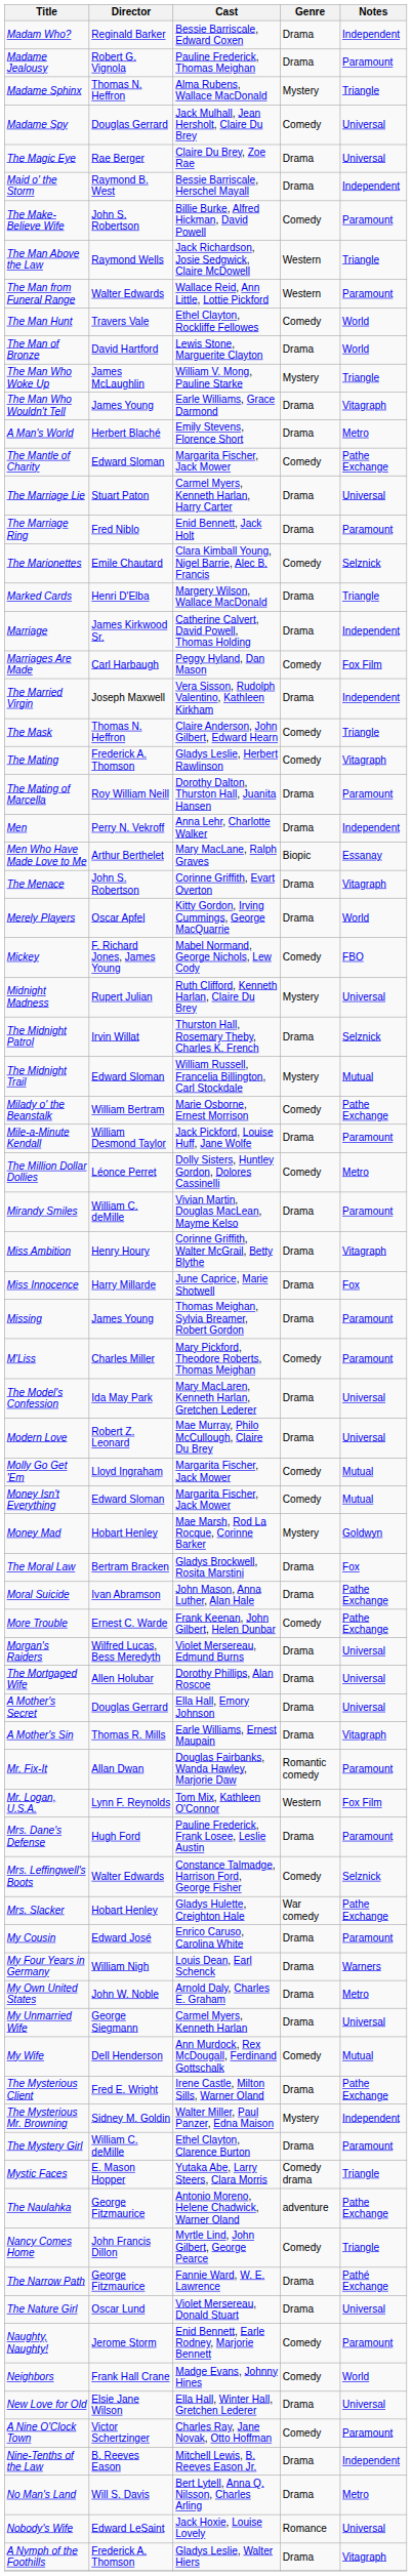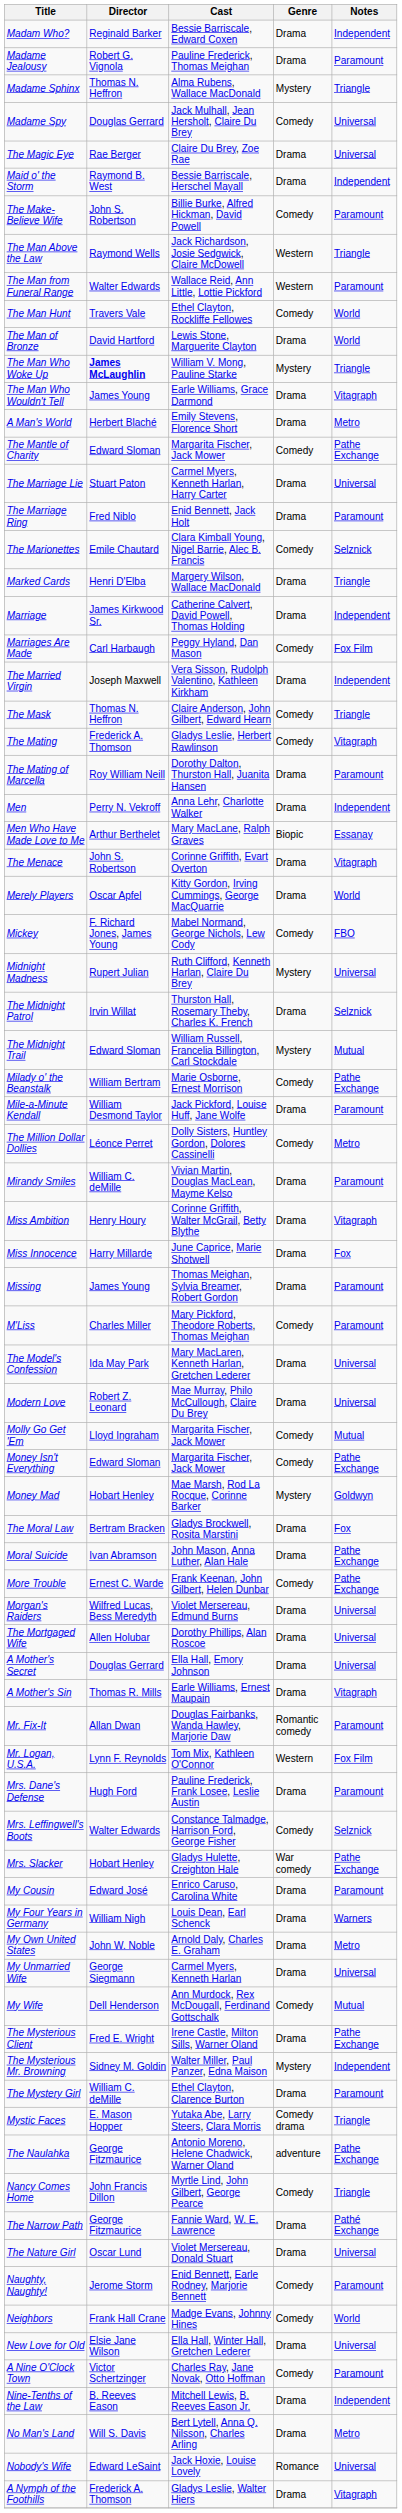 <table class="wikitable" width= "100%">
 <tr>
 <th>Title</th>
 <th>Director</th>
 <th>Cast</th>
 <th>Genre</th>
 <th>Notes</th>
 </tr>
 <tr>
 <td><em><a href='#'>Madam Who?</a></em></td>
 <td><a href='#'>Reginald Barker</a></td>
 <td><a href='#'>Bessie Barriscale</a>, <a href='#'>Edward Coxen</a></td>
 <td>Drama</td>
 <td><a href='#'>Independent</a></td>
 </tr>
 <tr>
 <td><em><a href='#'>Madame Jealousy </a></em></td>
 <td><a href='#'>Robert G. Vignola</a></td>
 <td><a href='#'>Pauline Frederick</a>, <a href='#'>Thomas Meighan</a></td>
 <td>Drama</td>
 <td><a href='#'>Paramount</a></td>
 </tr>
 <tr>
 <td><em><a href='#'>Madame Sphinx</a></em></td>
 <td><a href='#'>Thomas N. Heffron</a></td>
 <td><a href='#'>Alma Rubens</a>, <a href='#'>Wallace MacDonald</a></td>
 <td>Mystery</td>
 <td><a href='#'>Triangle</a></td>
 </tr>
 <tr>
 <td><em><a href='#'>Madame Spy</a></em></td>
 <td><a href='#'>Douglas Gerrard</a></td>
 <td><a href='#'>Jack Mulhall</a>, <a href='#'>Jean Hersholt</a>, <a href='#'>Claire Du Brey</a></td>
 <td>Comedy</td>
 <td><a href='#'>Universal</a></td>
 </tr>
 <tr>
 <td><em><a href='#'>The Magic Eye </a></em></td>
 <td><a href='#'>Rae Berger</a></td>
 <td><a href='#'>Claire Du Brey</a>, <a href='#'>Zoe Rae</a></td>
 <td>Drama</td>
 <td><a href='#'>Universal</a></td>
 </tr>
 <tr>
 <td><em><a href='#'>Maid o' the Storm </a></em></td>
 <td><a href='#'>Raymond B. West</a></td>
 <td><a href='#'>Bessie Barriscale</a>, <a href='#'>Herschel Mayall</a></td>
 <td>Drama</td>
 <td><a href='#'>Independent</a></td>
 </tr>
 <tr>
 <td><em><a href='#'>The Make-Believe Wife </a></em></td>
 <td><a href='#'>John S. Robertson</a></td>
 <td><a href='#'>Billie Burke</a>, <a href='#'>Alfred Hickman</a>, <a href='#'>David Powell</a></td>
 <td>Comedy</td>
 <td><a href='#'>Paramount</a></td>
 </tr>
 <tr>
 <td><em><a href='#'>The Man Above the Law </a></em></td>
 <td><a href='#'>Raymond Wells</a></td>
 <td><a href='#'>Jack Richardson</a>, <a href='#'>Josie Sedgwick</a>, <a href='#'>Claire McDowell</a></td>
 <td>Western</td>
 <td><a href='#'>Triangle</a></td>
 </tr>
 <tr>
 <td><em><a href='#'>The Man from Funeral Range </a></em></td>
 <td><a href='#'>Walter Edwards</a></td>
 <td><a href='#'>Wallace Reid</a>, <a href='#'>Ann Little</a>, <a href='#'>Lottie Pickford</a></td>
 <td>Western</td>
 <td><a href='#'>Paramount</a></td>
 </tr>
 <tr>
 <td><em><a href='#'>The Man Hunt </a></em></td>
 <td><a href='#'>Travers Vale</a></td>
 <td><a href='#'>Ethel Clayton</a>, <a href='#'>Rockliffe Fellowes</a></td>
 <td>Comedy</td>
 <td><a href='#'>World</a></td>
 </tr>
 <tr>
 <td><em><a href='#'>The Man of Bronze</a></em></td>
 <td><a href='#'>David Hartford</a></td>
 <td><a href='#'>Lewis Stone</a>, <a href='#'>Marguerite Clayton</a></td>
 <td>Drama</td>
 <td><a href='#'>World</a></td>
 </tr>
 <tr>
 <td><em><a href='#'>The Man Who Woke Up</a></em></td>
-<td><a href='#'>James McLaughlin</a></td>
+<td><strong><a href='#'>James McLaughlin</a></strong></td>
 <td><a href='#'>William V. Mong</a>, <a href='#'>Pauline Starke</a></td>
 <td>Mystery</td>
 <td><a href='#'>Triangle</a></td>
 </tr>
 <tr>
 <td><em><a href='#'>The Man Who Wouldn't Tell </a></em></td>
 <td><a href='#'>James Young</a></td>
 <td><a href='#'>Earle Williams</a>, <a href='#'>Grace Darmond</a></td>
 <td>Drama</td>
 <td><a href='#'>Vitagraph</a></td>
 </tr>
 <tr>
 <td><em><a href='#'>A Man's World</a></em></td>
 <td><a href='#'>Herbert Blaché</a></td>
 <td><a href='#'>Emily Stevens</a>, <a href='#'>Florence Short</a></td>
 <td>Drama</td>
 <td><a href='#'>Metro</a></td>
 </tr>
 <tr>
 <td><em><a href='#'>The Mantle of Charity</a></em></td>
 <td><a href='#'>Edward Sloman</a></td>
 <td><a href='#'>Margarita Fischer</a>, <a href='#'>Jack Mower</a></td>
 <td>Comedy</td>
 <td><a href='#'>Pathe Exchange</a></td>
 </tr>
 <tr>
 <td><em><a href='#'>The Marriage Lie</a></em></td>
 <td><a href='#'>Stuart Paton</a></td>
 <td><a href='#'>Carmel Myers</a>, <a href='#'>Kenneth Harlan</a>, <a href='#'>Harry Carter</a></td>
 <td>Drama</td>
 <td><a href='#'>Universal</a></td>
 </tr>
 <tr>
 <td><em><a href='#'>The Marriage Ring</a></em></td>
 <td><a href='#'>Fred Niblo</a></td>
 <td><a href='#'>Enid Bennett</a>, <a href='#'>Jack Holt</a></td>
 <td>Drama</td>
 <td><a href='#'>Paramount</a></td>
 </tr>
 <tr>
 <td><em><a href='#'>The Marionettes</a></em></td>
 <td><a href='#'>Emile Chautard</a></td>
 <td><a href='#'>Clara Kimball Young</a>, <a href='#'>Nigel Barrie</a>, <a href='#'>Alec B. Francis</a></td>
 <td>Comedy</td>
 <td><a href='#'>Selznick</a></td>
 </tr>
 <tr>
 <td><em><a href='#'>Marked Cards</a></em></td>
 <td><a href='#'>Henri D'Elba</a></td>
 <td><a href='#'>Margery Wilson</a>, <a href='#'>Wallace MacDonald</a></td>
 <td>Drama</td>
 <td><a href='#'>Triangle</a></td>
 </tr>
 <tr>
 <td><em><a href='#'>Marriage</a></em></td>
 <td><a href='#'>James Kirkwood Sr.</a></td>
 <td><a href='#'>Catherine Calvert</a>, <a href='#'>David Powell</a>, <a href='#'>Thomas Holding</a></td>
 <td>Drama</td>
 <td><a href='#'>Independent</a></td>
 </tr>
 <tr>
 <td><em><a href='#'>Marriages Are Made</a></em></td>
 <td><a href='#'>Carl Harbaugh</a></td>
 <td><a href='#'>Peggy Hyland</a>, <a href='#'>Dan Mason</a></td>
 <td>Comedy</td>
 <td><a href='#'>Fox Film</a></td>
 </tr>
 <tr>
 <td><em><a href='#'>The Married Virgin </a></em></td>
 <td>Joseph Maxwell</td>
 <td><a href='#'>Vera Sisson</a>, <a href='#'>Rudolph Valentino</a>, <a href='#'>Kathleen Kirkham</a></td>
 <td>Drama</td>
 <td><a href='#'>Independent</a></td>
 </tr>
 <tr>
 <td><em><a href='#'>The Mask</a></em></td>
 <td><a href='#'>Thomas N. Heffron</a></td>
 <td><a href='#'>Claire Anderson</a>, <a href='#'>John Gilbert</a>, <a href='#'>Edward Hearn</a></td>
 <td>Comedy</td>
 <td><a href='#'>Triangle</a></td>
 </tr>
 <tr>
 <td><em><a href='#'>The Mating</a></em></td>
 <td><a href='#'>Frederick A. Thomson</a></td>
 <td><a href='#'>Gladys Leslie</a>, <a href='#'>Herbert Rawlinson</a></td>
 <td>Comedy</td>
 <td><a href='#'>Vitagraph</a></td>
 </tr>
 <tr>
 <td><em><a href='#'>The Mating of Marcella</a></em></td>
 <td><a href='#'>Roy William Neill</a></td>
 <td><a href='#'>Dorothy Dalton</a>, <a href='#'>Thurston Hall</a>, <a href='#'>Juanita Hansen</a></td>
 <td>Drama</td>
 <td><a href='#'>Paramount</a></td>
 </tr>
 <tr>
 <td><em><a href='#'>Men</a></em></td>
 <td><a href='#'>Perry N. Vekroff</a></td>
 <td><a href='#'>Anna Lehr</a>, <a href='#'>Charlotte Walker</a></td>
 <td>Drama</td>
 <td><a href='#'>Independent</a></td>
 </tr>
 <tr>
 <td><em><a href='#'>Men Who Have Made Love to Me</a></em></td>
 <td><a href='#'>Arthur Berthelet</a></td>
 <td><a href='#'>Mary MacLane</a>, <a href='#'>Ralph Graves</a></td>
 <td>Biopic</td>
 <td><a href='#'>Essanay</a></td>
 </tr>
 <tr>
 <td><em><a href='#'>The Menace</a></em></td>
 <td><a href='#'>John S. Robertson</a></td>
 <td><a href='#'>Corinne Griffith</a>, <a href='#'>Evart Overton</a></td>
 <td>Drama</td>
 <td><a href='#'>Vitagraph</a></td>
 </tr>
 <tr>
 <td><em><a href='#'>Merely Players</a></em></td>
 <td><a href='#'>Oscar Apfel</a></td>
 <td><a href='#'>Kitty Gordon</a>, <a href='#'>Irving Cummings</a>, <a href='#'>George MacQuarrie</a></td>
 <td>Drama</td>
 <td><a href='#'>World</a></td>
 </tr>
 <tr>
 <td><em><a href='#'>Mickey</a></em></td>
 <td><a href='#'>F. Richard Jones</a>, <a href='#'>James Young</a></td>
 <td><a href='#'>Mabel Normand</a>, <a href='#'>George Nichols</a>, <a href='#'>Lew Cody</a></td>
 <td>Comedy</td>
 <td><a href='#'>FBO</a></td>
 </tr>
 <tr>
 <td><em><a href='#'>Midnight Madness</a></em></td>
 <td><a href='#'>Rupert Julian</a></td>
 <td><a href='#'>Ruth Clifford</a>, <a href='#'>Kenneth Harlan</a>, <a href='#'>Claire Du Brey</a></td>
 <td>Mystery</td>
 <td><a href='#'>Universal</a></td>
 </tr>
 <tr>
 <td><em><a href='#'>The Midnight Patrol</a></em></td>
 <td><a href='#'>Irvin Willat</a></td>
 <td><a href='#'>Thurston Hall</a>, <a href='#'>Rosemary Theby</a>, <a href='#'>Charles K. French</a></td>
 <td>Drama</td>
 <td><a href='#'>Selznick</a></td>
 </tr>
 <tr>
 <td><em><a href='#'>The Midnight Trail </a></em></td>
 <td><a href='#'>Edward Sloman</a></td>
 <td><a href='#'>William Russell</a>, <a href='#'>Francelia Billington</a>, <a href='#'>Carl Stockdale</a></td>
 <td>Mystery</td>
 <td><a href='#'>Mutual</a></td>
 </tr>
 <tr>
 <td><em><a href='#'>Milady o' the Beanstalk</a></em></td>
 <td><a href='#'>William Bertram</a></td>
 <td><a href='#'>Marie Osborne</a>, <a href='#'>Ernest Morrison</a></td>
 <td>Comedy</td>
 <td><a href='#'>Pathe Exchange</a></td>
 </tr>
 <tr>
 <td><em><a href='#'>Mile-a-Minute Kendall </a></em></td>
 <td><a href='#'>William Desmond Taylor</a></td>
 <td><a href='#'>Jack Pickford</a>, <a href='#'>Louise Huff</a>, <a href='#'>Jane Wolfe</a></td>
 <td>Drama</td>
 <td><a href='#'>Paramount</a></td>
 </tr>
 <tr>
 <td><em><a href='#'>The Million Dollar Dollies </a></em></td>
 <td><a href='#'>Léonce Perret</a></td>
 <td><a href='#'>Dolly Sisters</a>, <a href='#'>Huntley Gordon</a>, <a href='#'>Dolores Cassinelli</a></td>
 <td>Comedy</td>
 <td><a href='#'>Metro</a></td>
 </tr>
 <tr>
 <td><em><a href='#'>Mirandy Smiles </a></em></td>
 <td><a href='#'>William C. deMille</a></td>
 <td><a href='#'>Vivian Martin</a>, <a href='#'>Douglas MacLean</a>, <a href='#'>Mayme Kelso</a></td>
 <td>Drama</td>
 <td><a href='#'>Paramount</a></td>
 </tr>
 <tr>
 <td><em><a href='#'>Miss Ambition </a></em></td>
 <td><a href='#'>Henry Houry</a></td>
 <td><a href='#'>Corinne Griffith</a>, <a href='#'>Walter McGrail</a>, <a href='#'>Betty Blythe</a></td>
 <td>Drama</td>
 <td><a href='#'>Vitagraph</a></td>
 </tr>
 <tr>
 <td><em><a href='#'>Miss Innocence</a></em></td>
 <td><a href='#'>Harry Millarde</a></td>
 <td><a href='#'>June Caprice</a>, <a href='#'>Marie Shotwell</a></td>
 <td>Drama</td>
 <td><a href='#'>Fox</a></td>
 </tr>
 <tr>
 <td><em><a href='#'>Missing</a></em></td>
 <td><a href='#'>James Young</a></td>
 <td><a href='#'>Thomas Meighan</a>, <a href='#'>Sylvia Breamer</a>, <a href='#'>Robert Gordon</a></td>
 <td>Drama</td>
 <td><a href='#'>Paramount</a></td>
 </tr>
 <tr>
 <td><em><a href='#'>M'Liss</a></em></td>
 <td><a href='#'>Charles Miller</a></td>
 <td><a href='#'>Mary Pickford</a>, <a href='#'>Theodore Roberts</a>, <a href='#'>Thomas Meighan</a></td>
 <td>Comedy</td>
 <td><a href='#'>Paramount</a></td>
 </tr>
 <tr>
 <td><em><a href='#'>The Model's Confession </a></em></td>
 <td><a href='#'>Ida May Park</a></td>
 <td><a href='#'>Mary MacLaren</a>, <a href='#'>Kenneth Harlan</a>, <a href='#'>Gretchen Lederer</a></td>
 <td>Drama</td>
 <td><a href='#'>Universal</a></td>
 </tr>
 <tr>
 <td><em><a href='#'>Modern Love</a></em></td>
 <td><a href='#'>Robert Z. Leonard</a></td>
 <td><a href='#'>Mae Murray</a>, <a href='#'>Philo McCullough</a>, <a href='#'>Claire Du Brey</a></td>
 <td>Drama</td>
 <td><a href='#'>Universal</a></td>
 </tr>
 <tr>
 <td><em><a href='#'>Molly Go Get 'Em</a></em></td>
 <td><a href='#'>Lloyd Ingraham</a></td>
 <td><a href='#'>Margarita Fischer</a>, <a href='#'>Jack Mower</a></td>
 <td>Comedy</td>
 <td><a href='#'>Mutual</a></td>
 </tr>
 <tr>
 <td><em><a href='#'>Money Isn't Everything</a></em></td>
 <td><a href='#'>Edward Sloman</a></td>
 <td><a href='#'>Margarita Fischer</a>, <a href='#'>Jack Mower</a></td>
 <td>Comedy</td>
-<td><a href='#'>Mutual</a></td>
+<td><a href='#'>Pathe Exchange</a></td>
 </tr>
 <tr>
 <td><em><a href='#'>Money Mad</a></em></td>
 <td><a href='#'>Hobart Henley</a></td>
 <td><a href='#'>Mae Marsh</a>, <a href='#'>Rod La Rocque</a>, <a href='#'>Corinne Barker</a></td>
 <td>Mystery</td>
 <td><a href='#'>Goldwyn</a></td>
 </tr>
 <tr>
 <td><em><a href='#'>The Moral Law </a></em></td>
 <td><a href='#'>Bertram Bracken</a></td>
 <td><a href='#'>Gladys Brockwell</a>, <a href='#'>Rosita Marstini</a></td>
 <td>Drama</td>
 <td><a href='#'>Fox</a></td>
 </tr>
 <tr>
 <td><em><a href='#'>Moral Suicide</a></em></td>
 <td><a href='#'>Ivan Abramson</a></td>
 <td><a href='#'>John Mason</a>, <a href='#'>Anna Luther</a>, <a href='#'>Alan Hale</a></td>
 <td>Drama</td>
 <td><a href='#'>Pathe Exchange</a></td>
 </tr>
 <tr>
 <td><em><a href='#'>More Trouble </a></em></td>
 <td><a href='#'>Ernest C. Warde</a></td>
 <td><a href='#'>Frank Keenan</a>, <a href='#'>John Gilbert</a>, <a href='#'>Helen Dunbar</a></td>
 <td>Comedy</td>
 <td><a href='#'>Pathe Exchange</a></td>
 </tr>
 <tr>
 <td><em><a href='#'>Morgan's Raiders</a></em></td>
 <td><a href='#'>Wilfred Lucas</a>, <a href='#'>Bess Meredyth</a></td>
 <td><a href='#'>Violet Mersereau</a>, <a href='#'>Edmund Burns</a></td>
 <td>Drama</td>
 <td><a href='#'>Universal</a></td>
 </tr>
 <tr>
 <td><em><a href='#'>The Mortgaged Wife </a></em></td>
 <td><a href='#'>Allen Holubar</a></td>
 <td><a href='#'>Dorothy Phillips</a>, <a href='#'>Alan Roscoe</a></td>
 <td>Drama</td>
 <td><a href='#'>Universal</a></td>
 </tr>
 <tr>
 <td><em><a href='#'>A Mother's Secret</a></em></td>
 <td><a href='#'>Douglas Gerrard</a></td>
 <td><a href='#'>Ella Hall</a>, <a href='#'>Emory Johnson</a></td>
 <td>Drama</td>
 <td><a href='#'>Universal</a></td>
 </tr>
 <tr>
 <td><em><a href='#'>A Mother's Sin </a></em></td>
 <td><a href='#'>Thomas R. Mills</a></td>
 <td><a href='#'>Earle Williams</a>, <a href='#'>Ernest Maupain</a></td>
 <td>Drama</td>
 <td><a href='#'>Vitagraph</a></td>
 </tr>
 <tr>
 <td><em><a href='#'>Mr. Fix-It</a></em></td>
 <td><a href='#'>Allan Dwan</a></td>
 <td><a href='#'>Douglas Fairbanks</a>, <a href='#'>Wanda Hawley</a>, <a href='#'>Marjorie Daw</a></td>
 <td>Romantic comedy</td>
 <td><a href='#'>Paramount</a></td>
 </tr>
 <tr>
 <td><em><a href='#'>Mr. Logan, U.S.A.</a></em></td>
 <td><a href='#'>Lynn F. Reynolds</a></td>
 <td><a href='#'>Tom Mix</a>, <a href='#'>Kathleen O'Connor</a></td>
 <td>Western</td>
 <td><a href='#'>Fox Film</a></td>
 </tr>
 <tr>
 <td><em><a href='#'>Mrs. Dane's Defense</a></em></td>
 <td><a href='#'>Hugh Ford</a></td>
 <td><a href='#'>Pauline Frederick</a>, <a href='#'>Frank Losee</a>, <a href='#'>Leslie Austin</a></td>
 <td>Drama</td>
 <td><a href='#'>Paramount</a></td>
 </tr>
 <tr>
 <td><em><a href='#'>Mrs. Leffingwell's Boots </a></em></td>
 <td><a href='#'>Walter Edwards</a></td>
 <td><a href='#'>Constance Talmadge</a>, <a href='#'>Harrison Ford</a>, <a href='#'>George Fisher</a></td>
 <td>Comedy</td>
 <td><a href='#'>Selznick</a></td>
 </tr>
 <tr>
 <td><em><a href='#'>Mrs. Slacker</a></em></td>
 <td><a href='#'>Hobart Henley</a></td>
 <td><a href='#'>Gladys Hulette</a>, <a href='#'>Creighton Hale</a></td>
 <td>War comedy</td>
 <td><a href='#'>Pathe Exchange</a></td>
 </tr>
 <tr>
 <td><em><a href='#'>My Cousin</a></em></td>
 <td><a href='#'>Edward José</a></td>
 <td><a href='#'>Enrico Caruso</a>, <a href='#'>Carolina White</a></td>
 <td>Drama</td>
 <td><a href='#'>Paramount</a></td>
 </tr>
 <tr>
 <td><em><a href='#'>My Four Years in Germany</a></em></td>
 <td><a href='#'>William Nigh</a></td>
 <td><a href='#'>Louis Dean</a>, <a href='#'>Earl Schenck</a></td>
 <td>Drama</td>
 <td><a href='#'>Warners</a></td>
 </tr>
 <tr>
 <td><em><a href='#'>My Own United States</a></em></td>
 <td><a href='#'>John W. Noble</a></td>
 <td><a href='#'>Arnold Daly</a>, <a href='#'>Charles E. Graham</a></td>
 <td>Drama</td>
 <td><a href='#'>Metro</a></td>
 </tr>
 <tr>
 <td><em><a href='#'>My Unmarried Wife</a></em></td>
 <td><a href='#'>George Siegmann</a></td>
 <td><a href='#'>Carmel Myers</a>, <a href='#'>Kenneth Harlan</a></td>
 <td>Drama</td>
 <td><a href='#'>Universal</a></td>
 </tr>
 <tr>
 <td><em><a href='#'>My Wife</a></em></td>
 <td><a href='#'>Dell Henderson</a></td>
 <td><a href='#'>Ann Murdock</a>, <a href='#'>Rex McDougall</a>, <a href='#'>Ferdinand Gottschalk</a></td>
 <td>Comedy</td>
 <td><a href='#'>Mutual</a></td>
 </tr>
 <tr>
 <td><em><a href='#'>The Mysterious Client </a></em></td>
 <td><a href='#'>Fred E. Wright</a></td>
 <td><a href='#'>Irene Castle</a>, <a href='#'>Milton Sills</a>, <a href='#'>Warner Oland</a></td>
 <td>Drama</td>
 <td><a href='#'>Pathe Exchange</a></td>
 </tr>
 <tr>
 <td><em><a href='#'>The Mysterious Mr. Browning</a></em></td>
 <td><a href='#'>Sidney M. Goldin</a></td>
 <td><a href='#'>Walter Miller</a>, <a href='#'>Paul Panzer</a>, <a href='#'>Edna Maison</a></td>
 <td>Mystery</td>
 <td><a href='#'>Independent</a></td>
 </tr>
 <tr>
 <td><em><a href='#'>The Mystery Girl </a></em></td>
 <td><a href='#'>William C. deMille</a></td>
 <td><a href='#'>Ethel Clayton</a>, <a href='#'>Clarence Burton</a></td>
 <td>Drama</td>
 <td><a href='#'>Paramount</a></td>
 </tr>
 <tr>
 <td><em><a href='#'>Mystic Faces </a></em></td>
 <td><a href='#'>E. Mason Hopper</a></td>
 <td><a href='#'>Yutaka Abe</a>, <a href='#'>Larry Steers</a>, <a href='#'>Clara Morris</a></td>
 <td>Comedy drama</td>
 <td><a href='#'>Triangle</a></td>
 </tr>
 <tr>
 <td><em><a href='#'>The Naulahka</a></em></td>
 <td><a href='#'>George Fitzmaurice</a></td>
 <td><a href='#'>Antonio Moreno</a>, <a href='#'>Helene Chadwick</a>, <a href='#'>Warner Oland</a></td>
 <td>adventure</td>
 <td><a href='#'>Pathe Exchange</a></td>
 </tr>
 <tr>
 <td><em><a href='#'>Nancy Comes Home </a></em></td>
 <td><a href='#'>John Francis Dillon</a></td>
 <td><a href='#'>Myrtle Lind</a>, <a href='#'>John Gilbert</a>, <a href='#'>George Pearce</a></td>
 <td>Comedy</td>
 <td><a href='#'>Triangle</a></td>
 </tr>
 <tr>
 <td><em><a href='#'>The Narrow Path</a></em></td>
 <td><a href='#'>George Fitzmaurice</a></td>
 <td><a href='#'>Fannie Ward</a>, <a href='#'>W. E. Lawrence</a></td>
 <td>Drama</td>
 <td><a href='#'>Pathé Exchange</a></td>
 </tr>
 <tr>
 <td><em><a href='#'>The Nature Girl</a></em></td>
 <td><a href='#'>Oscar Lund</a></td>
 <td><a href='#'>Violet Mersereau</a>, <a href='#'>Donald Stuart</a></td>
 <td>Drama</td>
 <td><a href='#'>Universal</a></td>
 </tr>
 <tr>
 <td><em><a href='#'>Naughty, Naughty!</a></em></td>
 <td><a href='#'>Jerome Storm</a></td>
 <td><a href='#'>Enid Bennett</a>, <a href='#'>Earle Rodney</a>, <a href='#'>Marjorie Bennett</a></td>
 <td>Comedy</td>
 <td><a href='#'>Paramount</a></td>
 </tr>
 <tr>
 <td><em><a href='#'>Neighbors</a></em></td>
 <td><a href='#'>Frank Hall Crane</a></td>
 <td><a href='#'>Madge Evans</a>, <a href='#'>Johnny Hines</a></td>
 <td>Comedy</td>
 <td><a href='#'>World</a></td>
 </tr>
 <tr>
 <td><em><a href='#'>New Love for Old</a></em></td>
 <td><a href='#'>Elsie Jane Wilson</a></td>
 <td><a href='#'>Ella Hall</a>, <a href='#'>Winter Hall</a>, <a href='#'>Gretchen Lederer</a></td>
 <td>Drama</td>
 <td><a href='#'>Universal</a></td>
 </tr>
 <tr>
 <td><em><a href='#'>A Nine O'Clock Town</a></em></td>
 <td><a href='#'>Victor Schertzinger</a></td>
 <td><a href='#'>Charles Ray</a>, <a href='#'>Jane Novak</a>, <a href='#'>Otto Hoffman</a></td>
 <td>Comedy</td>
 <td><a href='#'>Paramount</a></td>
 </tr>
 <tr>
 <td><em><a href='#'>Nine-Tenths of the Law</a></em></td>
 <td><a href='#'>B. Reeves Eason</a></td>
 <td><a href='#'>Mitchell Lewis</a>, <a href='#'>B. Reeves Eason Jr.</a></td>
 <td>Drama</td>
 <td><a href='#'>Independent</a></td>
 </tr>
 <tr>
 <td><em><a href='#'>No Man's Land</a></em></td>
 <td><a href='#'>Will S. Davis</a></td>
 <td><a href='#'>Bert Lytell</a>, <a href='#'>Anna Q. Nilsson</a>, <a href='#'>Charles Arling</a></td>
 <td>Drama</td>
 <td><a href='#'>Metro</a></td>
 </tr>
 <tr>
 <td><em><a href='#'>Nobody's Wife</a></em></td>
 <td><a href='#'>Edward LeSaint</a></td>
 <td><a href='#'>Jack Hoxie</a>, <a href='#'>Louise Lovely</a></td>
 <td>Romance</td>
 <td><a href='#'>Universal</a></td>
 </tr>
 <tr>
 <td><em><a href='#'>A Nymph of the Foothills</a></em></td>
 <td><a href='#'>Frederick A. Thomson</a></td>
 <td><a href='#'>Gladys Leslie</a>, <a href='#'>Walter Hiers</a></td>
 <td>Drama</td>
 <td><a href='#'>Vitagraph</a></td>
 </tr>
 <tr>
 </tr>
 </table>
